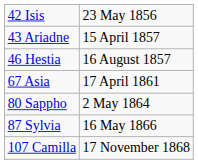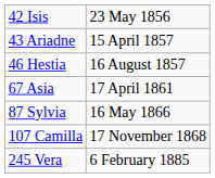 <table class="wikitable floatleft">
 <tr>
 <td><a href='#'>42 Isis</a></td>
 <td>23 May 1856</td>
 </tr>
 <tr>
 <td><a href='#'>43 Ariadne</a></td>
 <td>15 April 1857</td>
 </tr>
 <tr>
 <td><a href='#'>46 Hestia</a></td>
 <td>16 August 1857</td>
 </tr>
 <tr>
 <td><a href='#'>67 Asia</a></td>
 <td>17 April 1861</td>
 </tr>
 <tr>
-<td><a href='#'>80 Sappho</a></td>
-<td>2 May 1864</td>
-</tr>
-<tr>
 <td><a href='#'>87 Sylvia</a></td>
 <td>16 May 1866</td>
 </tr>
 <tr>
 <td><a href='#'>107 Camilla</a></td>
 <td>17 November 1868</td>
 </tr>
+<tr>
+<td><a href='#'>245 Vera</a></td>
+<td>6 February 1885</td>
+</tr>
 </table>
